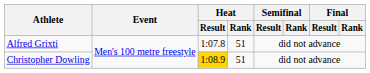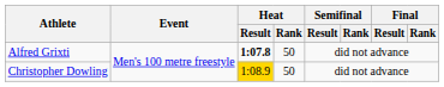 <table class="wikitable" style="font-size:90%;text-align:center;">
 <tr>
 <th rowspan=2>Athlete</th>
 <th rowspan=2>Event</th>
 <th colspan=2>Heat</th>
 <th colspan=2>Semifinal</th>
 <th colspan=2>Final</th>
 </tr>
 <tr style="font-size:95%">
 <th>Result</th>
 <th>Rank</th>
 <th>Result</th>
 <th>Rank</th>
 <th>Result</th>
 <th>Rank</th>
 </tr>
 <tr align=center>
 <td align=left><a href='#'>Alfred Grixti</a></td>
 <td align=left rowspan=2><a href='#'>Men's 100 metre freestyle</a></td>
-<td>1:07.8</td>
-<td>51</td>
+<td><strong>1:07.8</strong></td>
+<td>50</td>
 <td colspan=4>did not advance</td>
 </tr>
 <tr align=center>
 <td align=left><a href='#'>Christopher Dowling</a></td>
 <td style="background: gold;">1:08.9</td>
-<td>51</td>
+<td>50</td>
 <td colspan=4>did not advance</td>
 </tr>
 </table>
